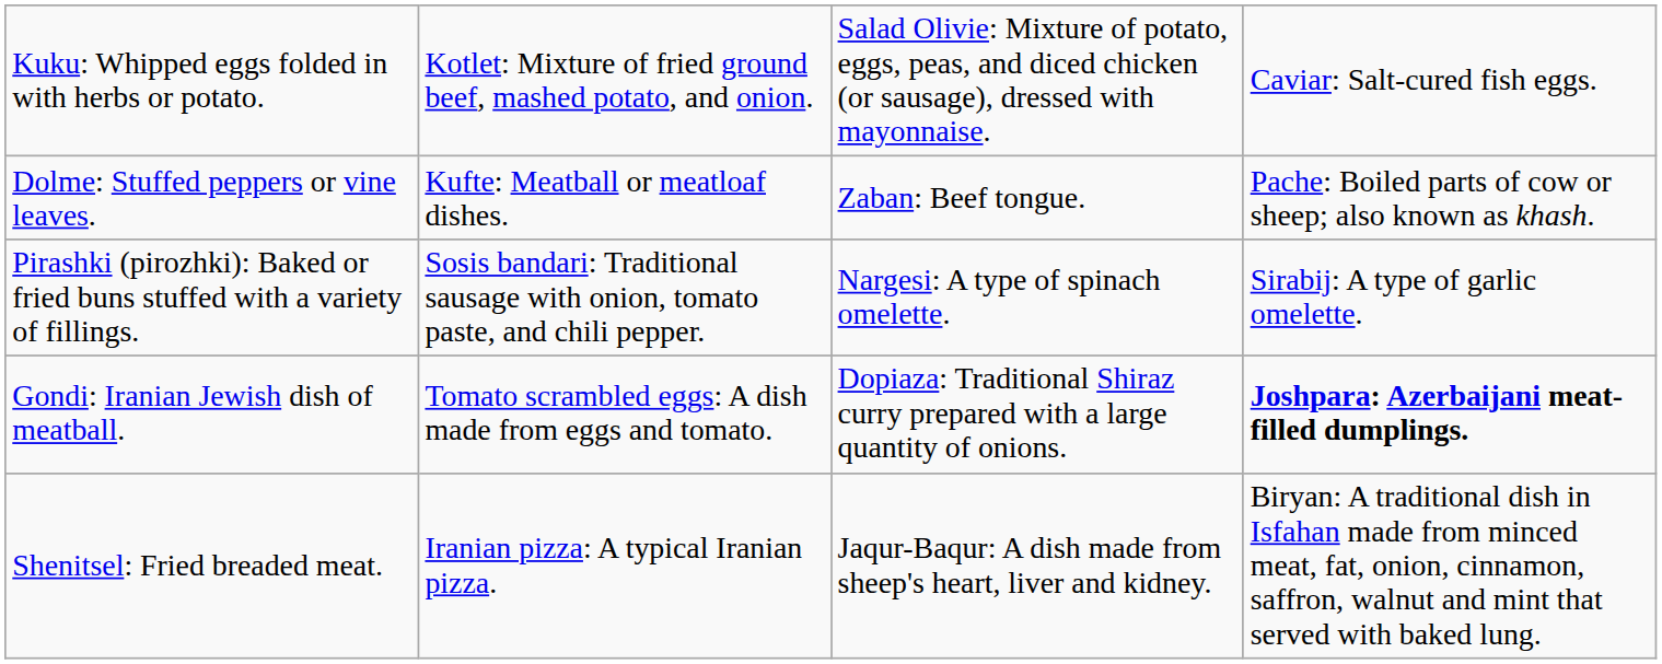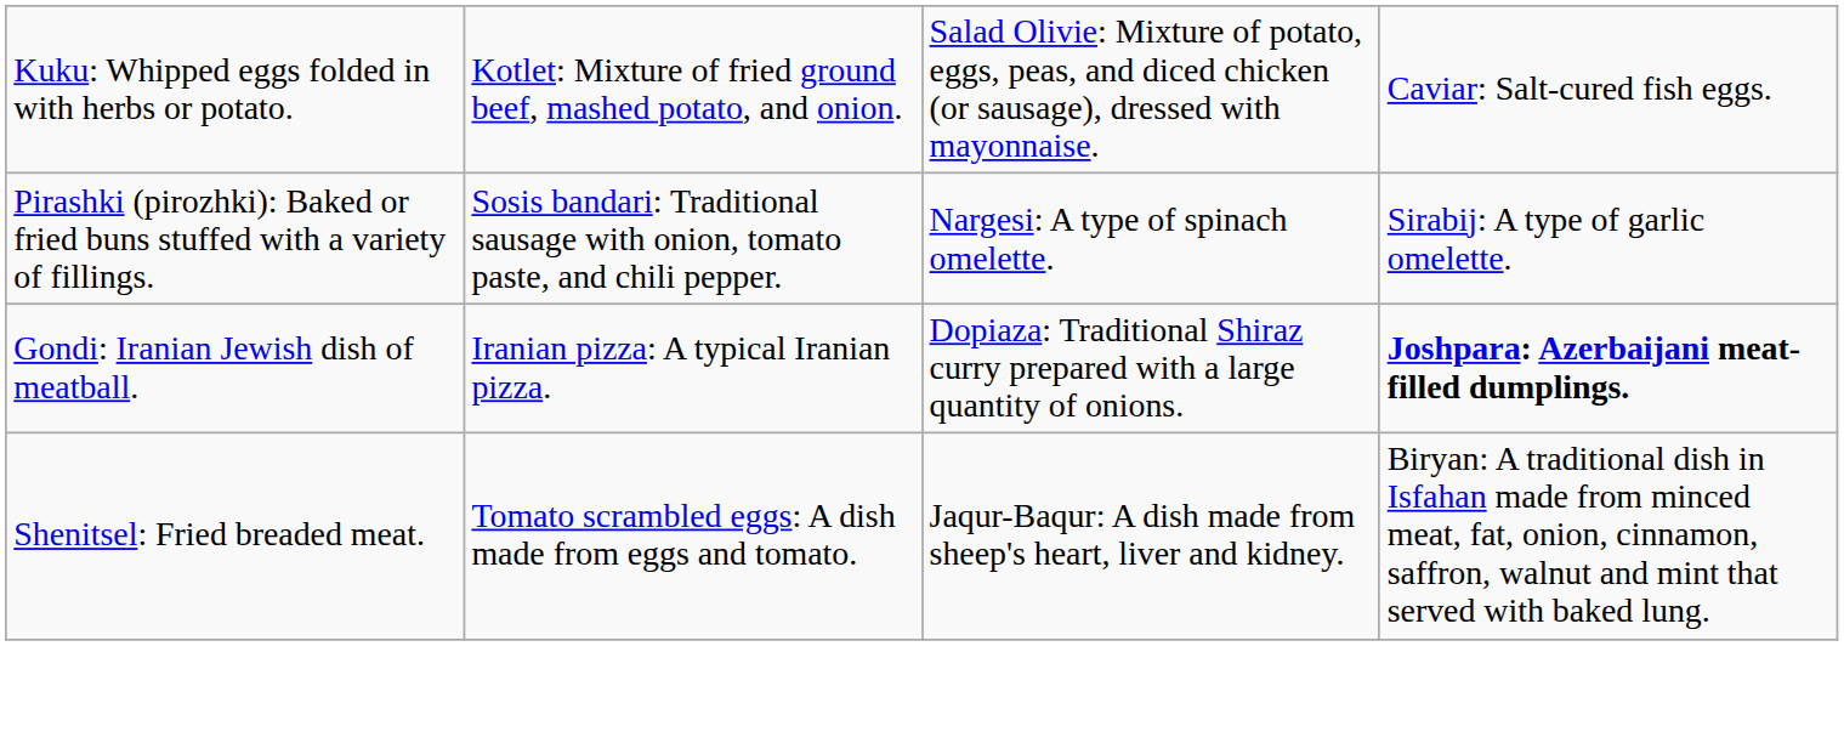 <table class="wikitable">
 <tr>
 <td style="width: 20%;"><a href='#'>Kuku</a>: Whipped eggs folded in with herbs or potato.</td>
 <td style="width: 20%;"><a href='#'>Kotlet</a>: Mixture of fried <a href='#'>ground beef</a>, <a href='#'>mashed potato</a>, and <a href='#'>onion</a>.</td>
 <td style="width: 20%;"><a href='#'>Salad Olivie</a>: Mixture of potato, eggs, peas, and diced chicken (or sausage), dressed with <a href='#'>mayonnaise</a>.</td>
 <td style="width: 20%;"><a href='#'>Caviar</a>: Salt-cured fish eggs.</td>
-</tr>
-<tr>
-<td><a href='#'>Dolme</a>: <a href='#'>Stuffed peppers</a> or <a href='#'>vine leaves</a>.</td>
-<td><a href='#'>Kufte</a>: <a href='#'>Meatball</a> or <a href='#'>meatloaf</a> dishes.</td>
-<td><a href='#'>Zaban</a>: Beef tongue.</td>
-<td><a href='#'>Pache</a>: Boiled parts of cow or sheep; also known as <em>khash</em>.</td>
 </tr>
 <tr>
 <td><a href='#'>Pirashki</a> (pirozhki): Baked or fried buns stuffed with a variety of fillings.</td>
 <td><a href='#'>Sosis bandari</a>: Traditional sausage with onion, tomato paste, and chili pepper.</td>
 <td><a href='#'>Nargesi</a>: A type of spinach <a href='#'>omelette</a>.</td>
 <td><a href='#'>Sirabij</a>: A type of garlic <a href='#'>omelette</a>.</td>
 </tr>
 <tr>
 <td><a href='#'>Gondi</a>: <a href='#'>Iranian Jewish</a> dish of <a href='#'>meatball</a>.</td>
-<td><a href='#'>Tomato scrambled eggs</a>: A dish made from eggs and tomato.</td>
+<td><a href='#'>Iranian pizza</a>: A typical Iranian <a href='#'>pizza</a>.</td>
 <td><a href='#'>Dopiaza</a>: Traditional <a href='#'>Shiraz</a> curry prepared with a large quantity of onions.</td>
 <td><strong><a href='#'>Joshpara</a>: <a href='#'>Azerbaijani</a> meat-filled dumplings.</strong></td>
 </tr>
 <tr>
 <td><a href='#'>Shenitsel</a>: Fried breaded meat.</td>
-<td><a href='#'>Iranian pizza</a>: A typical Iranian <a href='#'>pizza</a>.</td>
+<td><a href='#'>Tomato scrambled eggs</a>: A dish made from eggs and tomato.</td>
 <td>Jaqur-Baqur: A dish made from sheep's heart, liver and kidney.</td>
 <td>Biryan: A traditional dish in <a href='#'>Isfahan</a> made from minced meat, fat, onion, cinnamon, saffron, walnut and mint that served with baked lung.</td>
 </tr>
 </table>
